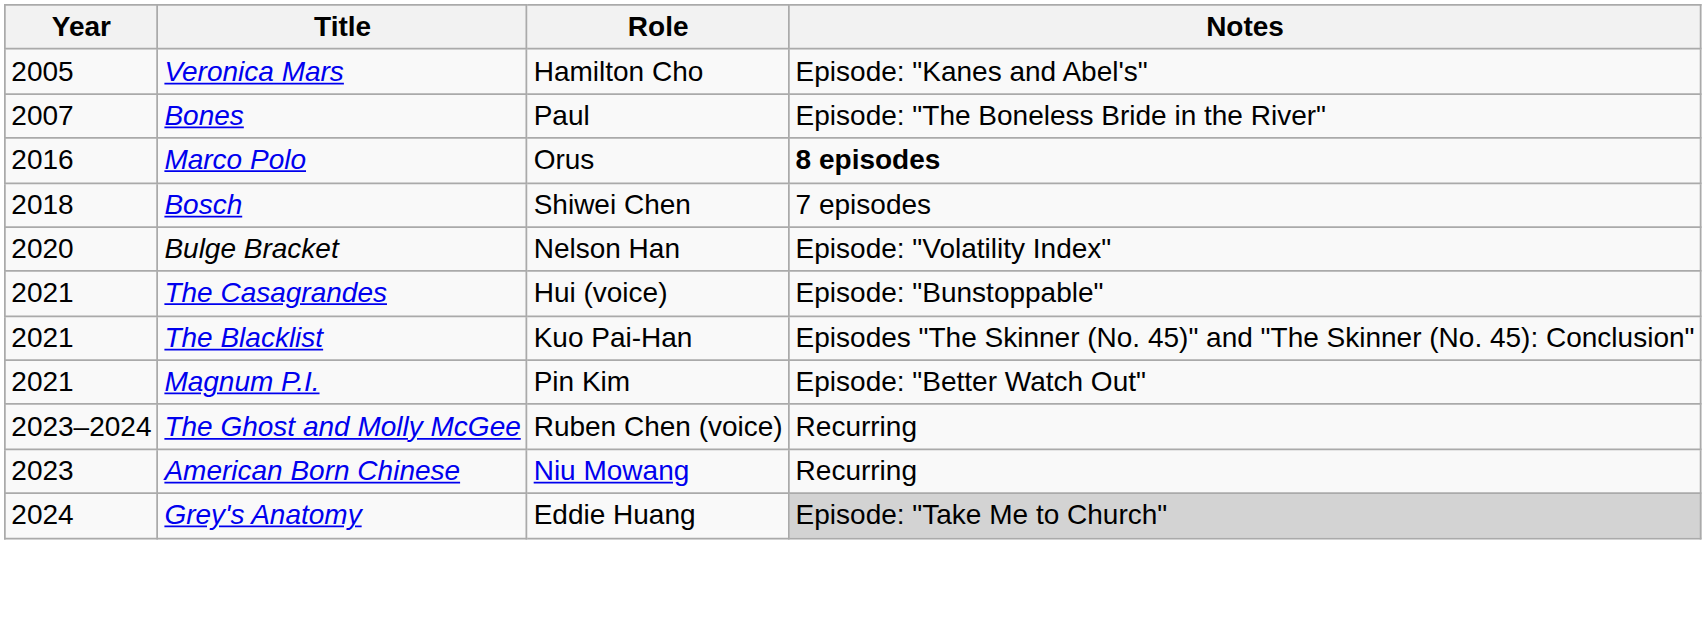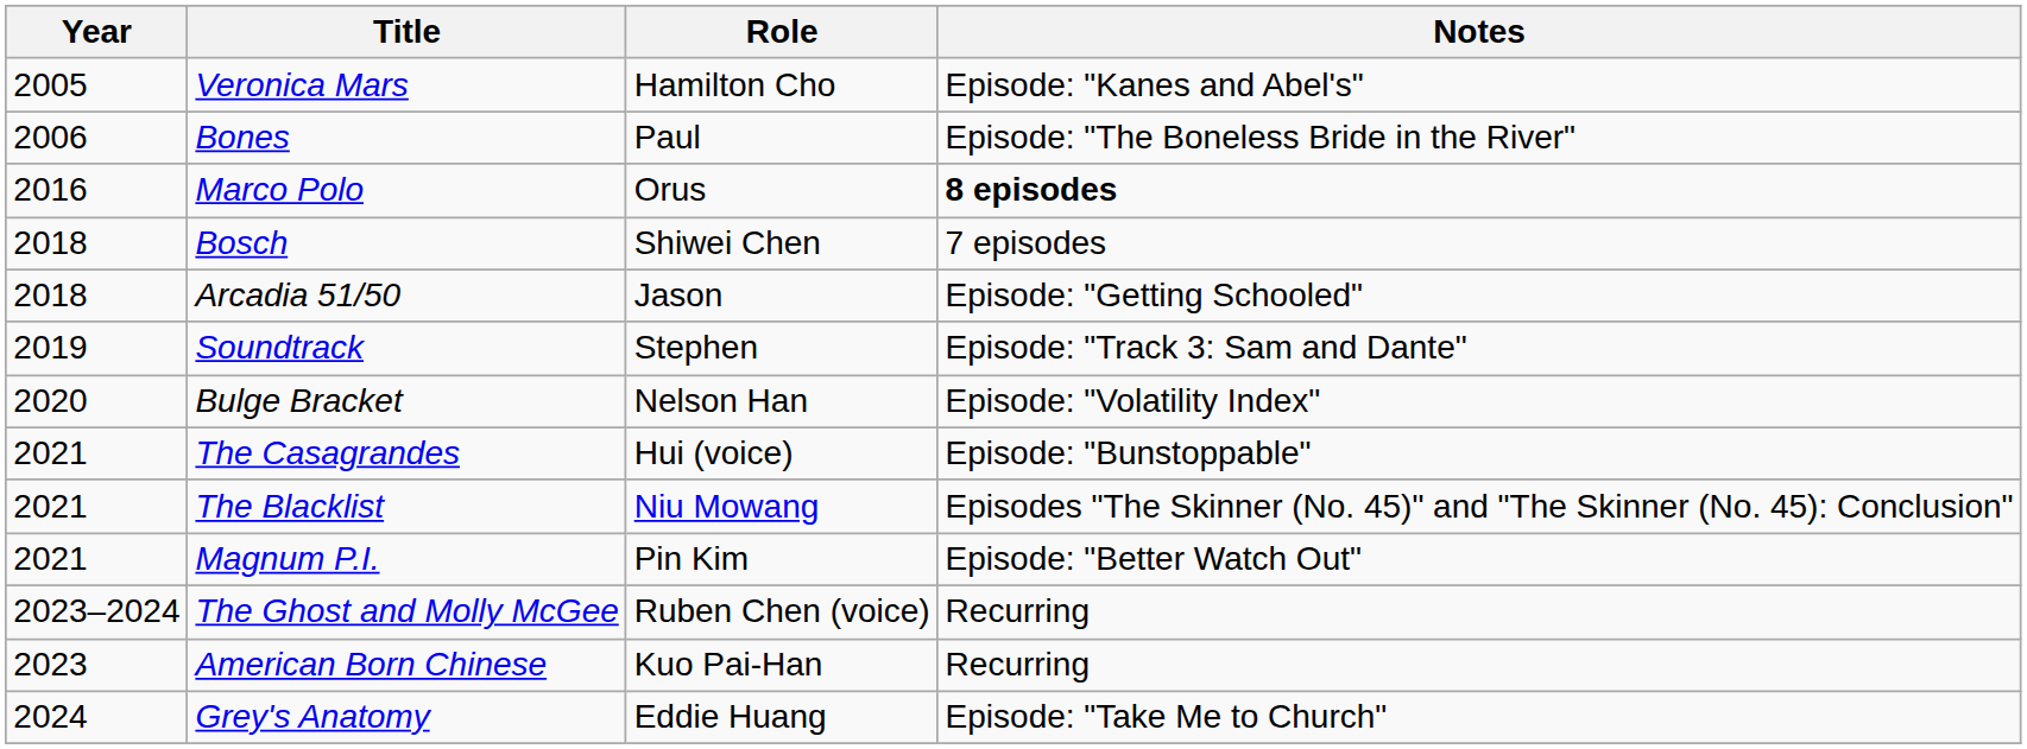 <table class="wikitable sortable">
 <tr>
 <th>Year</th>
 <th>Title</th>
 <th>Role</th>
 <th>Notes</th>
 </tr>
 <tr>
 <td>2005</td>
 <td><em><a href='#'>Veronica Mars</a></em></td>
 <td>Hamilton Cho</td>
 <td>Episode: "Kanes and Abel's"</td>
 </tr>
 <tr>
-<td>2007</td>
+<td>2006</td>
 <td><em><a href='#'>Bones</a></em></td>
 <td>Paul</td>
 <td>Episode: "The Boneless Bride in the River"</td>
 </tr>
 <tr>
 <td>2016</td>
 <td><em><a href='#'>Marco Polo</a></em></td>
 <td>Orus</td>
 <td><strong>8 episodes</strong></td>
 </tr>
 <tr>
 <td>2018</td>
 <td><em><a href='#'>Bosch</a></em></td>
 <td>Shiwei Chen</td>
 <td>7 episodes</td>
 </tr>
 <tr>
+<td>2018</td>
+<td><em>Arcadia 51/50</em></td>
+<td>Jason</td>
+<td>Episode: "Getting Schooled"</td>
+</tr>
+<tr>
+<td>2019</td>
+<td><em><a href='#'>Soundtrack</a></em></td>
+<td>Stephen</td>
+<td>Episode: "Track 3: Sam and Dante"</td>
+</tr>
+<tr>
 <td>2020</td>
 <td><em>Bulge Bracket</em></td>
 <td>Nelson Han</td>
 <td>Episode: "Volatility Index"</td>
 </tr>
 <tr>
 <td>2021</td>
 <td><em><a href='#'>The Casagrandes</a></em></td>
 <td>Hui (voice)</td>
 <td>Episode: "Bunstoppable"</td>
 </tr>
 <tr>
 <td>2021</td>
 <td><em><a href='#'>The Blacklist</a></em></td>
-<td>Kuo Pai-Han</td>
+<td><a href='#'>Niu Mowang</a></td>
 <td>Episodes "The Skinner (No. 45)" and "The Skinner (No. 45): Conclusion"</td>
 </tr>
 <tr>
 <td>2021</td>
 <td><em><a href='#'>Magnum P.I.</a></em></td>
 <td>Pin Kim</td>
 <td>Episode: "Better Watch Out"</td>
 </tr>
 <tr>
 <td>2023–2024</td>
 <td><em><a href='#'>The Ghost and Molly McGee</a></em></td>
 <td>Ruben Chen (voice)</td>
 <td>Recurring</td>
 </tr>
 <tr>
 <td>2023</td>
 <td><em><a href='#'>American Born Chinese</a></em></td>
-<td><a href='#'>Niu Mowang</a></td>
+<td>Kuo Pai-Han</td>
 <td>Recurring</td>
 </tr>
 <tr>
 <td>2024</td>
 <td><em><a href='#'>Grey's Anatomy</a></em></td>
 <td>Eddie Huang</td>
-<td style="background: lightgrey;">Episode: "Take Me to Church"</td>
+<td>Episode: "Take Me to Church"</td>
 </tr>
 </table>
